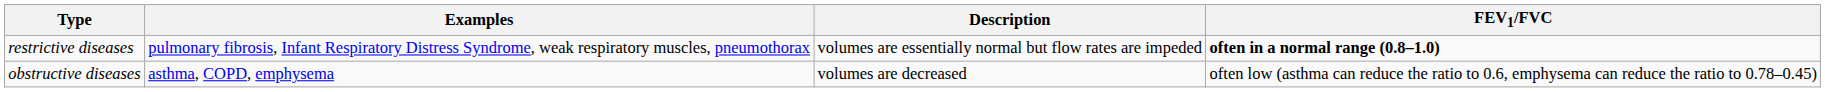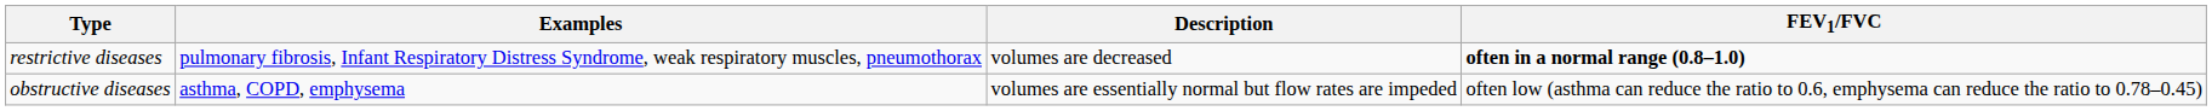 <table class="wikitable">
 <tr>
 <th>Type</th>
 <th>Examples</th>
 <th>Description</th>
 <th>FEV<sub>1</sub>/FVC</th>
 </tr>
 <tr>
 <td><em>restrictive diseases</em></td>
 <td><a href='#'>pulmonary fibrosis</a>, <a href='#'>Infant Respiratory Distress Syndrome</a>, weak respiratory muscles, <a href='#'>pneumothorax</a></td>
-<td>volumes are essentially normal but flow rates are impeded</td>
+<td>volumes are decreased</td>
 <td><strong>often in a normal range (0.8–1.0)</strong></td>
 </tr>
 <tr>
 <td><em>obstructive diseases</em></td>
 <td><a href='#'>asthma</a>, <a href='#'>COPD</a>, <a href='#'>emphysema</a></td>
-<td>volumes are decreased</td>
+<td>volumes are essentially normal but flow rates are impeded</td>
 <td>often low (asthma can reduce the ratio to 0.6, emphysema can reduce the ratio to 0.78–0.45)</td>
 </tr>
 </table>
